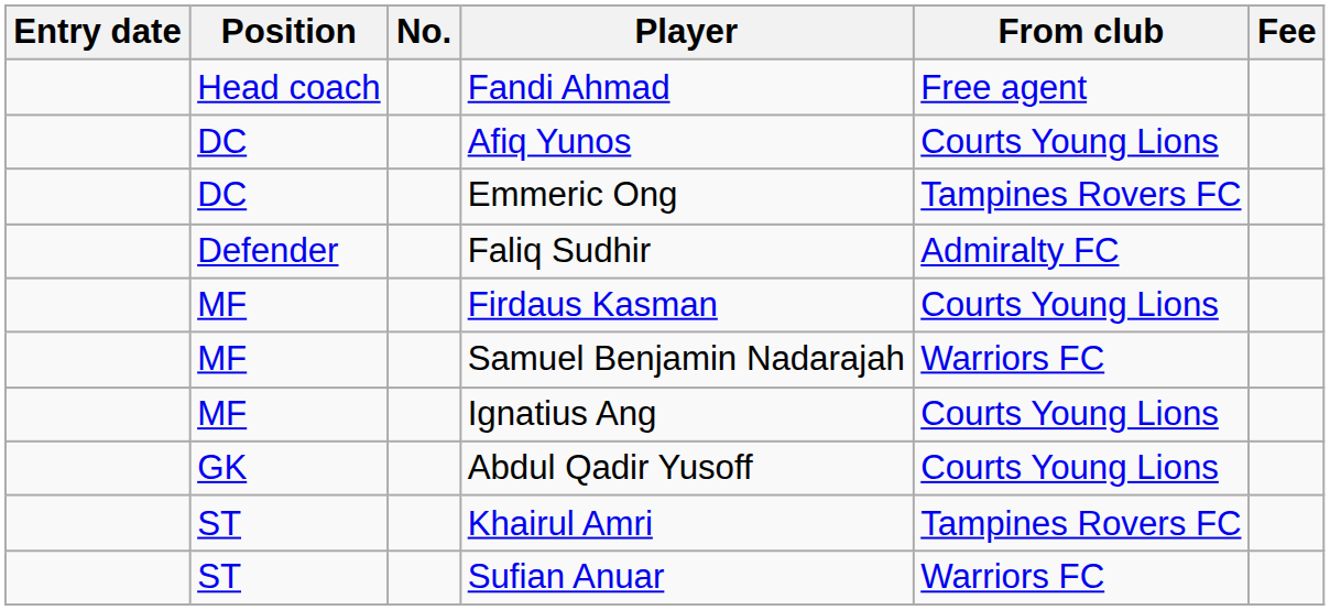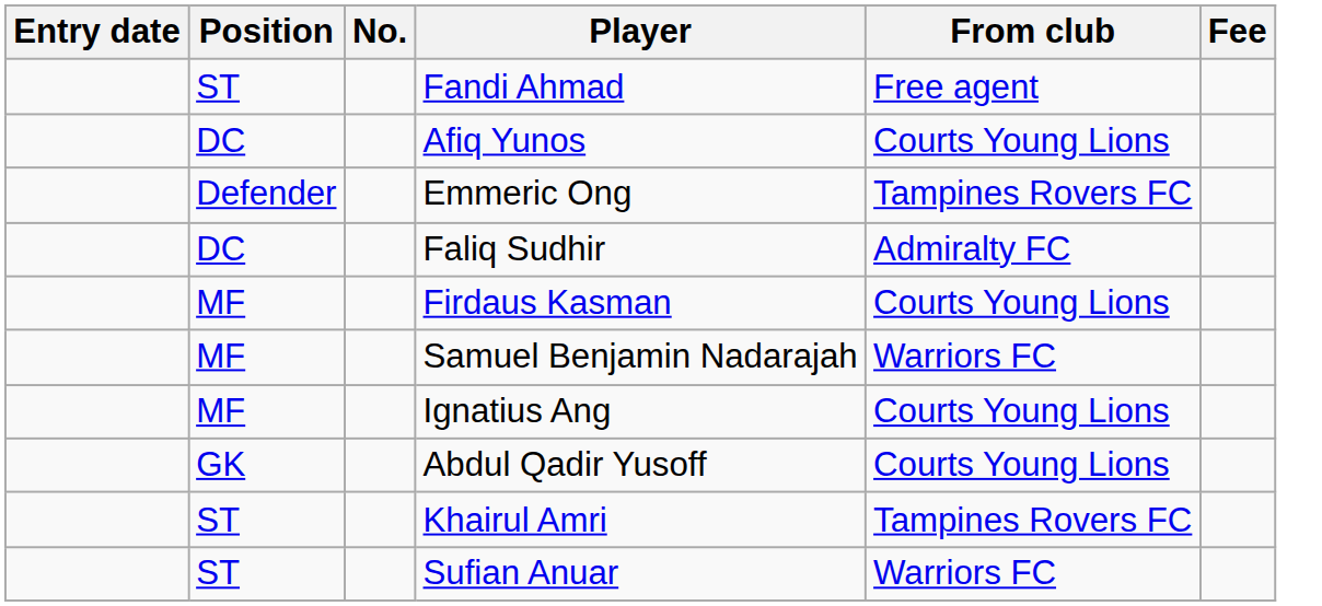 <table class="wikitable sortable">
 <tr>
 <th>Entry date</th>
 <th>Position</th>
 <th>No.</th>
 <th>Player</th>
 <th>From club</th>
 <th>Fee</th>
 </tr>
 <tr>
 <td></td>
-<td align="left"><a href='#'>Head coach</a></td>
+<td align="left"><a href='#'>ST</a></td>
 <td align="center"></td>
 <td align="left"> <a href='#'>Fandi Ahmad</a></td>
 <td align="left"><a href='#'>Free agent</a></td>
 <td align=right></td>
 </tr>
 <tr>
 <td></td>
 <td align="left"><a href='#'>DC</a></td>
 <td align="center"></td>
 <td align="left"> <a href='#'>Afiq Yunos</a></td>
 <td align="left"> <a href='#'>Courts Young Lions</a></td>
 <td align=right></td>
 </tr>
 <tr>
 <td></td>
-<td align="left"><a href='#'>DC</a></td>
+<td align="left"><a href='#'>Defender</a></td>
 <td align="center"></td>
 <td align="left"> Emmeric Ong</td>
 <td align="left"> <a href='#'>Tampines Rovers FC</a></td>
 <td align=right></td>
 </tr>
 <tr>
 <td></td>
-<td align="left"><a href='#'>Defender</a></td>
+<td align="left"><a href='#'>DC</a></td>
 <td align="center"></td>
 <td align="left"> Faliq Sudhir</td>
 <td align="left"> <a href='#'>Admiralty FC</a></td>
 <td align=right></td>
 </tr>
 <tr>
 <td></td>
 <td align="left"><a href='#'>MF</a></td>
 <td align="center"></td>
 <td align="left"> <a href='#'>Firdaus Kasman</a></td>
 <td align="left"> <a href='#'>Courts Young Lions</a></td>
 <td align=right></td>
 </tr>
 <tr>
 <td></td>
 <td align="left"><a href='#'>MF</a></td>
 <td align="center"></td>
 <td align="left"> Samuel Benjamin Nadarajah</td>
 <td align="left"> <a href='#'>Warriors FC</a></td>
 <td align=right></td>
 </tr>
 <tr>
 <td></td>
 <td align="left"><a href='#'>MF</a></td>
 <td align="center"></td>
 <td align="left"> Ignatius Ang</td>
 <td align="left"> <a href='#'>Courts Young Lions</a></td>
 <td align=right></td>
 </tr>
 <tr>
 <td></td>
 <td align="left"><a href='#'>GK</a></td>
 <td align="center"></td>
 <td align="left"> Abdul Qadir Yusoff</td>
 <td align="left"> <a href='#'>Courts Young Lions</a></td>
 <td align=right></td>
 </tr>
 <tr>
 <td></td>
 <td align="left"><a href='#'>ST</a></td>
 <td align="center"></td>
 <td align="left"> <a href='#'>Khairul Amri</a></td>
 <td align="left"> <a href='#'>Tampines Rovers FC</a></td>
 <td align=right></td>
 </tr>
 <tr>
 <td></td>
 <td align="left"><a href='#'>ST</a></td>
 <td align="center"></td>
 <td align="left"> <a href='#'>Sufian Anuar</a></td>
 <td align="left"> <a href='#'>Warriors FC</a></td>
 <td align=right></td>
 </tr>
 </table>
